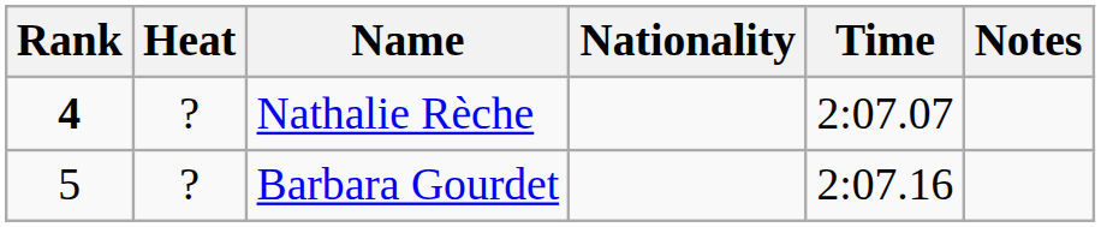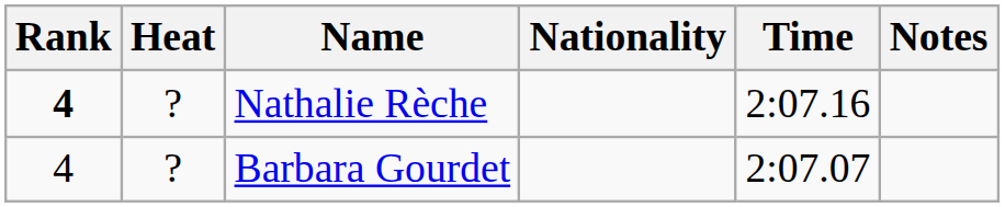 <table class="wikitable sortable" style="text-align:center">
 <tr>
 <th>Rank</th>
 <th>Heat</th>
 <th>Name</th>
 <th>Nationality</th>
 <th>Time</th>
 <th>Notes</th>
 </tr>
 <tr>
 <td><strong>4</strong></td>
 <td>?</td>
 <td align=left><a href='#'>Nathalie Rèche</a></td>
 <td align=left></td>
+<td>2:07.16</td>
+<td></td>
+</tr>
+<tr>
+<td>4</td>
+<td>?</td>
+<td align=left><a href='#'>Barbara Gourdet</a></td>
+<td align=left></td>
 <td>2:07.07</td>
 <td></td>
 </tr>
-<tr>
-<td>5</td>
-<td>?</td>
-<td align=left><a href='#'>Barbara Gourdet</a></td>
-<td align=left></td>
-<td>2:07.16</td>
-<td></td>
-</tr>
 </table>
